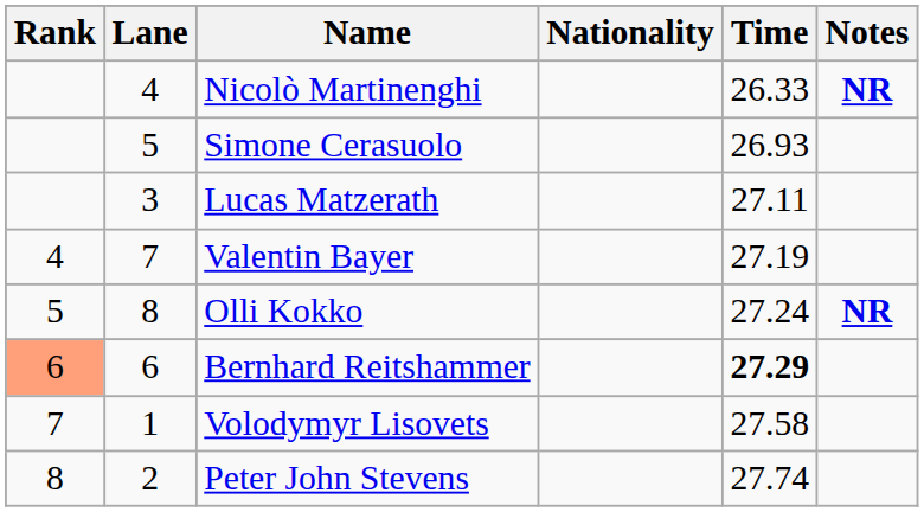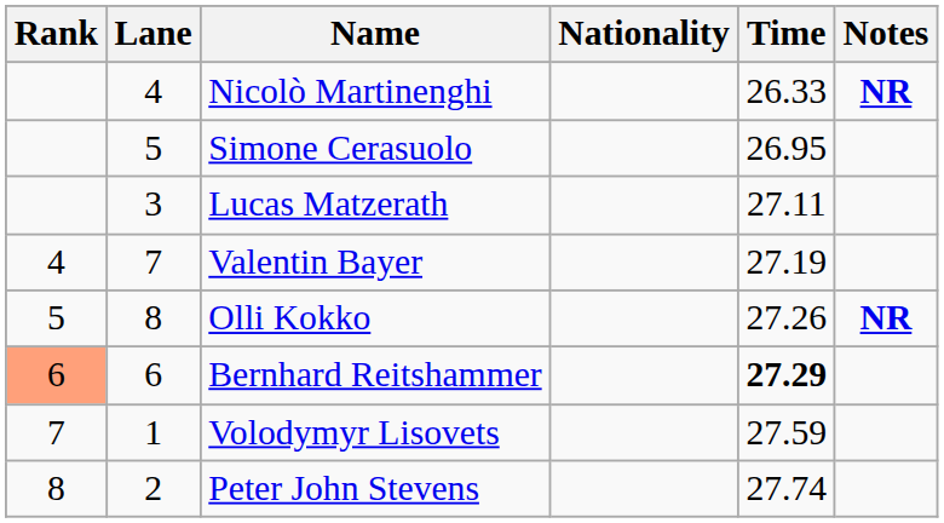 <table class="wikitable sortable" style="text-align:center">
 <tr>
 <th>Rank</th>
 <th>Lane</th>
 <th>Name</th>
 <th>Nationality</th>
 <th>Time</th>
 <th>Notes</th>
 </tr>
 <tr>
 <td></td>
 <td>4</td>
 <td align=left><a href='#'>Nicolò Martinenghi</a></td>
 <td align=left></td>
 <td>26.33</td>
 <td><strong><a href='#'>NR</a></strong></td>
 </tr>
 <tr>
 <td></td>
 <td>5</td>
 <td align=left><a href='#'>Simone Cerasuolo</a></td>
 <td align=left></td>
-<td>26.93</td>
+<td>26.95</td>
 <td></td>
 </tr>
 <tr>
 <td></td>
 <td>3</td>
 <td align=left><a href='#'>Lucas Matzerath</a></td>
 <td align=left></td>
 <td>27.11</td>
 <td></td>
 </tr>
 <tr>
 <td>4</td>
 <td>7</td>
 <td align=left><a href='#'>Valentin Bayer</a></td>
 <td align=left></td>
 <td>27.19</td>
 <td></td>
 </tr>
 <tr>
 <td>5</td>
 <td>8</td>
 <td align=left><a href='#'>Olli Kokko</a></td>
 <td align=left></td>
-<td>27.24</td>
+<td>27.26</td>
 <td><strong><a href='#'>NR</a></strong></td>
 </tr>
 <tr>
 <td style="background: lightsalmon;">6</td>
 <td>6</td>
 <td align=left><a href='#'>Bernhard Reitshammer</a></td>
 <td align=left></td>
 <td><strong>27.29</strong></td>
 <td></td>
 </tr>
 <tr>
 <td>7</td>
 <td>1</td>
 <td align=left><a href='#'>Volodymyr Lisovets</a></td>
 <td align=left></td>
-<td>27.58</td>
+<td>27.59</td>
 <td></td>
 </tr>
 <tr>
 <td>8</td>
 <td>2</td>
 <td align=left><a href='#'>Peter John Stevens</a></td>
 <td align=left></td>
 <td>27.74</td>
 <td></td>
 </tr>
 </table>
